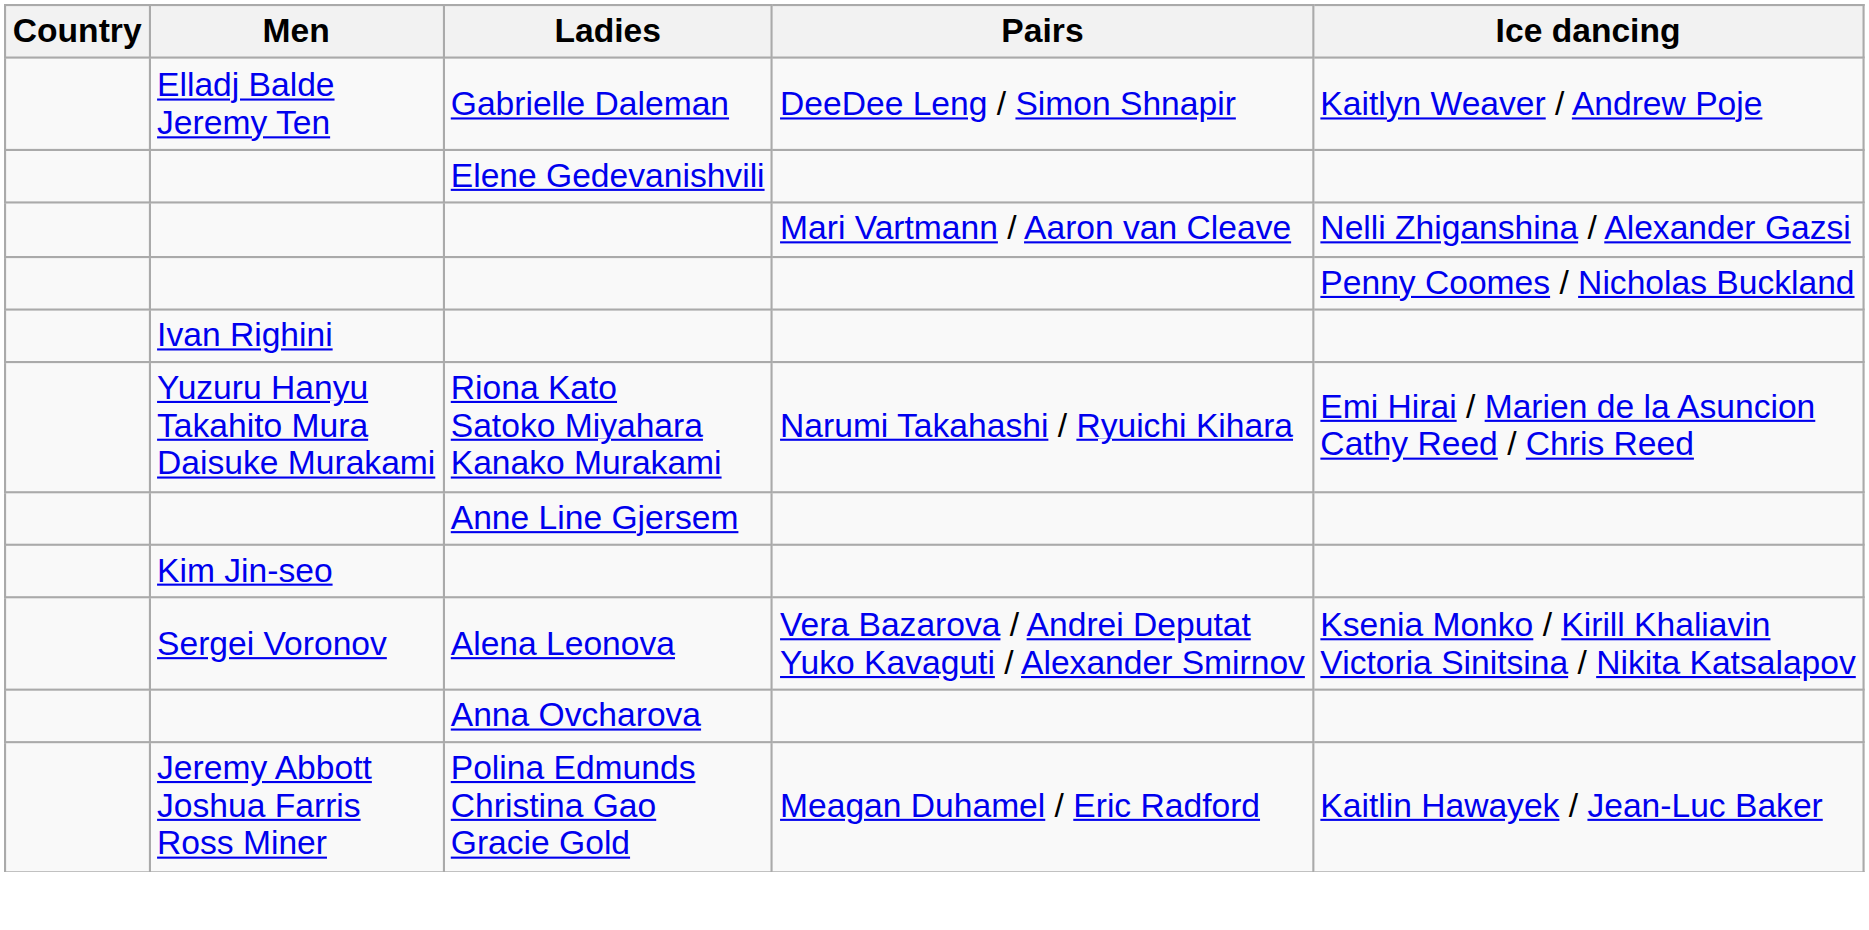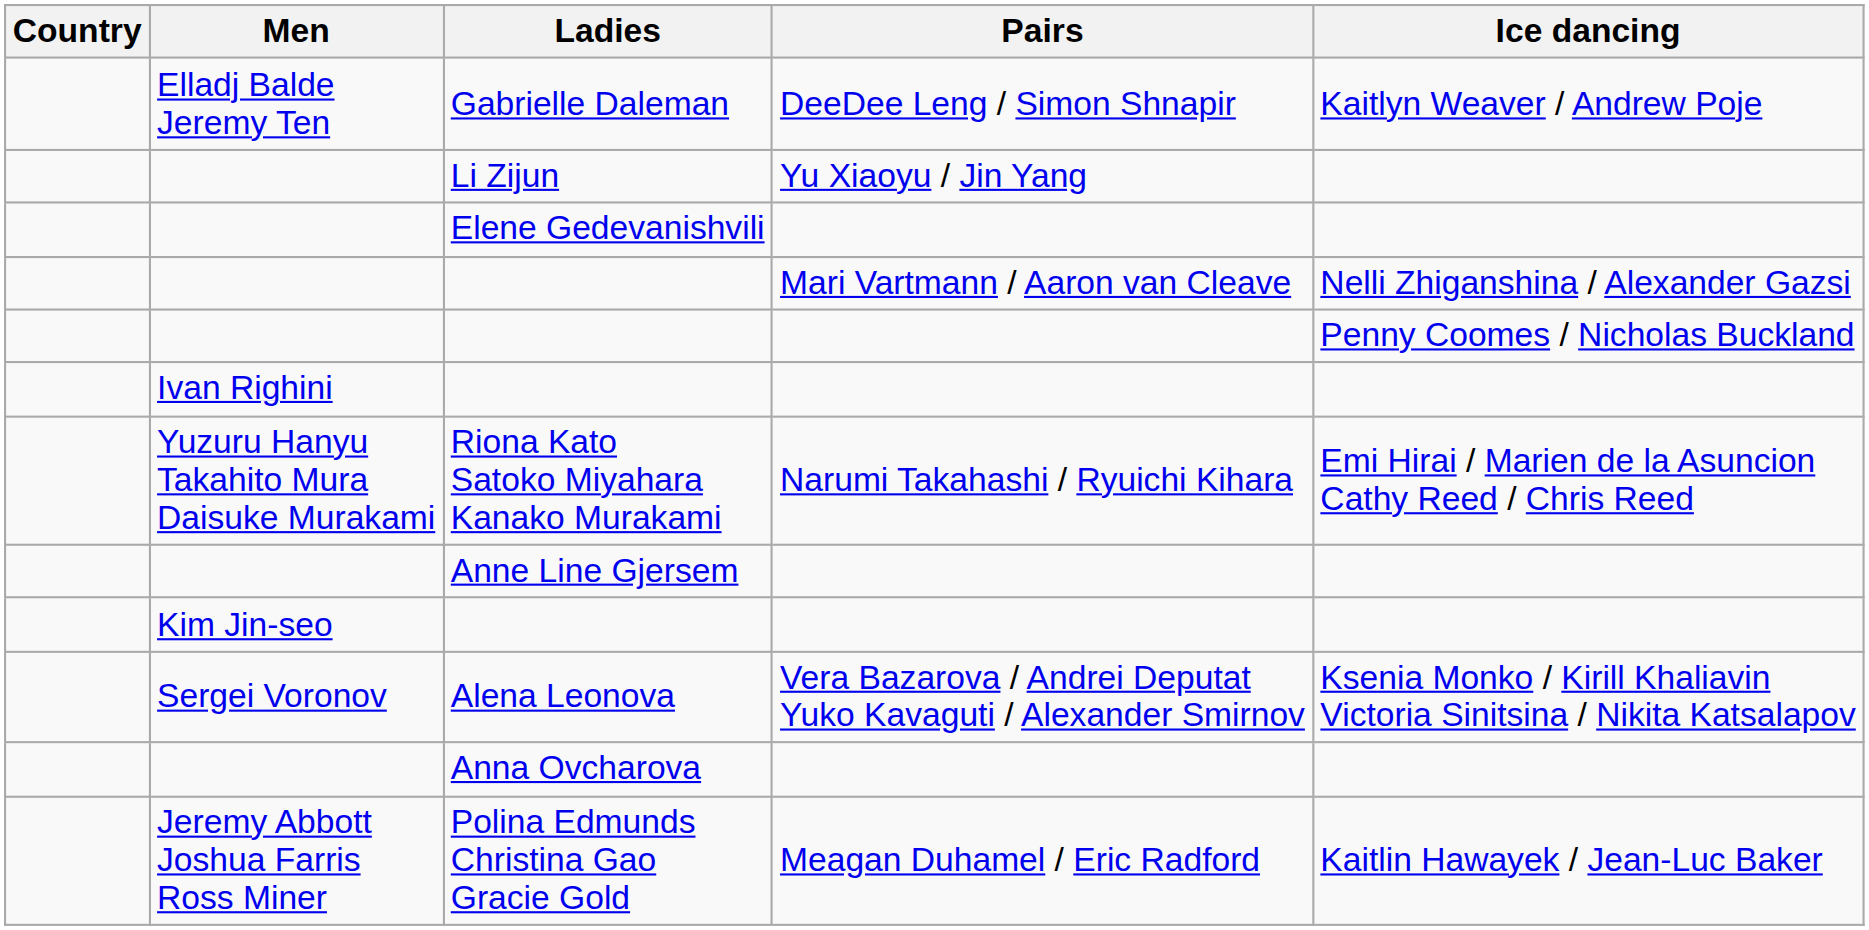 <table class="wikitable">
 <tr>
 <th>Country</th>
 <th>Men</th>
 <th>Ladies</th>
 <th>Pairs</th>
 <th>Ice dancing</th>
 </tr>
 <tr>
 <td></td>
 <td><a href='#'>Elladj Balde</a> <br> <a href='#'>Jeremy Ten</a></td>
 <td><a href='#'>Gabrielle Daleman</a></td>
 <td><a href='#'>DeeDee Leng</a> / <a href='#'>Simon Shnapir</a></td>
 <td><a href='#'>Kaitlyn Weaver</a> / <a href='#'>Andrew Poje</a></td>
+</tr>
+<tr>
+<td></td>
+<td></td>
+<td><a href='#'>Li Zijun</a></td>
+<td><a href='#'>Yu Xiaoyu</a> / <a href='#'>Jin Yang</a></td>
+<td></td>
 </tr>
 <tr>
 <td></td>
 <td></td>
 <td><a href='#'>Elene Gedevanishvili</a></td>
 <td></td>
 <td></td>
 </tr>
 <tr>
 <td></td>
 <td></td>
 <td></td>
 <td><a href='#'>Mari Vartmann</a> / <a href='#'>Aaron van Cleave</a></td>
 <td><a href='#'>Nelli Zhiganshina</a> / <a href='#'>Alexander Gazsi</a></td>
 </tr>
 <tr>
 <td></td>
 <td></td>
 <td></td>
 <td></td>
 <td><a href='#'>Penny Coomes</a> / <a href='#'>Nicholas Buckland</a></td>
 </tr>
 <tr>
 <td></td>
 <td><a href='#'>Ivan Righini</a></td>
 <td></td>
 <td></td>
 <td></td>
 </tr>
 <tr>
 <td></td>
 <td><a href='#'>Yuzuru Hanyu</a> <br> <a href='#'>Takahito Mura</a> <br> <a href='#'>Daisuke Murakami</a></td>
 <td><a href='#'>Riona Kato</a> <br> <a href='#'>Satoko Miyahara</a> <br> <a href='#'>Kanako Murakami</a></td>
 <td><a href='#'>Narumi Takahashi</a> / <a href='#'>Ryuichi Kihara</a></td>
 <td><a href='#'>Emi Hirai</a> / <a href='#'>Marien de la Asuncion</a> <br> <a href='#'>Cathy Reed</a> / <a href='#'>Chris Reed</a></td>
 </tr>
 <tr>
 <td></td>
 <td></td>
 <td><a href='#'>Anne Line Gjersem</a></td>
 <td></td>
 <td></td>
 </tr>
 <tr>
 <td></td>
 <td><a href='#'>Kim Jin-seo</a></td>
 <td></td>
 <td></td>
 <td></td>
 </tr>
 <tr>
 <td></td>
 <td><a href='#'>Sergei Voronov</a></td>
 <td><a href='#'>Alena Leonova</a></td>
 <td><a href='#'>Vera Bazarova</a> / <a href='#'>Andrei Deputat</a> <br> <a href='#'>Yuko Kavaguti</a> / <a href='#'>Alexander Smirnov</a></td>
 <td><a href='#'>Ksenia Monko</a> / <a href='#'>Kirill Khaliavin</a> <br> <a href='#'>Victoria Sinitsina</a> / <a href='#'>Nikita Katsalapov</a></td>
 </tr>
 <tr>
 <td></td>
 <td></td>
 <td><a href='#'>Anna Ovcharova</a></td>
 <td></td>
 <td></td>
 </tr>
 <tr>
 <td></td>
 <td><a href='#'>Jeremy Abbott</a> <br> <a href='#'>Joshua Farris</a> <br> <a href='#'>Ross Miner</a></td>
 <td><a href='#'>Polina Edmunds</a> <br> <a href='#'>Christina Gao</a> <br> <a href='#'>Gracie Gold</a></td>
 <td><a href='#'>Meagan Duhamel</a> / <a href='#'>Eric Radford</a></td>
 <td><a href='#'>Kaitlin Hawayek</a> / <a href='#'>Jean-Luc Baker</a></td>
 </tr>
 </table>
